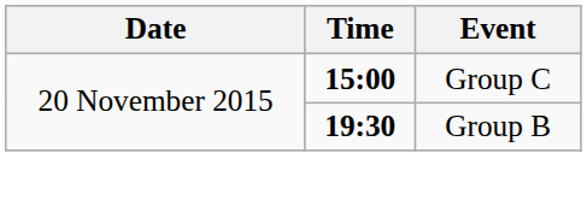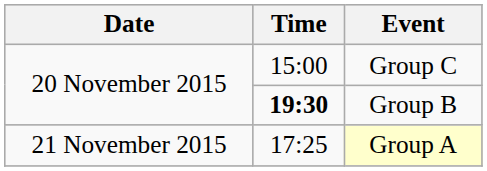 <table class = "wikitable" style="text-align:center;">
 <tr>
 <th width=150>Date</th>
 <th width=50>Time</th>
 <th width=80>Event</th>
 </tr>
 <tr>
 <td rowspan=2>20 November 2015</td>
-<td><strong>15:00</strong></td>
+<td>15:00</td>
 <td>Group C</td>
 </tr>
 <tr>
 <td><strong>19:30</strong></td>
 <td>Group B</td>
 </tr>
+<tr>
+<td>21 November 2015</td>
+<td>17:25</td>
+<td bgcolor=ffffcc>Group A</td>
+</tr>
 </table>
